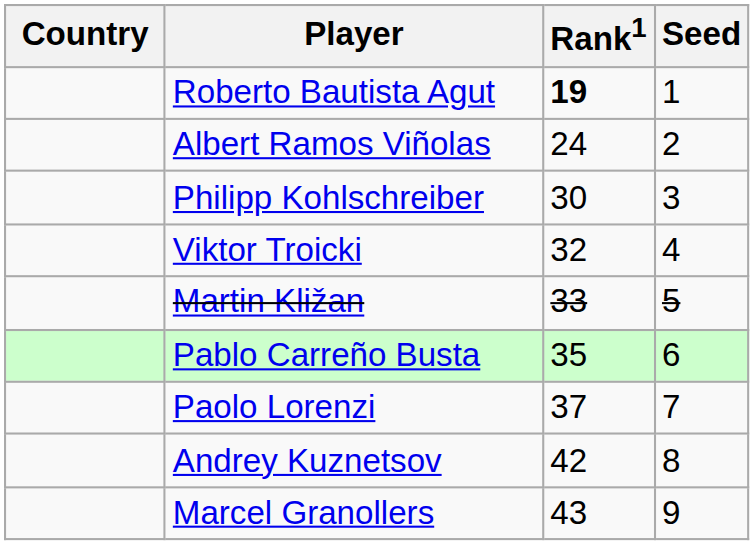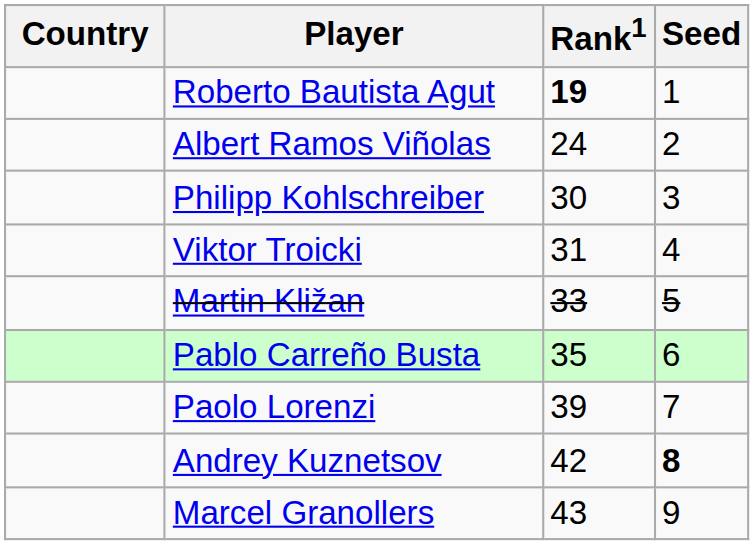 <table class="sortable wikitable">
 <tr>
 <th width="70">Country</th>
 <th width="175">Player</th>
 <th>Rank<sup>1</sup></th>
 <th>Seed</th>
 </tr>
 <tr>
 <td></td>
 <td><a href='#'>Roberto Bautista Agut</a></td>
 <td><strong>19</strong></td>
 <td>1</td>
 </tr>
 <tr>
 <td></td>
 <td><a href='#'>Albert Ramos Viñolas</a></td>
 <td>24</td>
 <td>2</td>
 </tr>
 <tr>
 <td></td>
 <td><a href='#'>Philipp Kohlschreiber</a></td>
 <td>30</td>
 <td>3</td>
 </tr>
 <tr>
 <td></td>
 <td><a href='#'>Viktor Troicki</a></td>
-<td>32</td>
+<td>31</td>
 <td>4</td>
 </tr>
 <tr>
 <td></td>
 <td><s><a href='#'>Martin Kližan</a></s></td>
 <td><s>33</s></td>
 <td><s>5</s></td>
 </tr>
 <tr style="background:#cfc;">
 <td></td>
 <td><a href='#'>Pablo Carreño Busta</a></td>
 <td>35</td>
 <td>6</td>
 </tr>
 <tr>
 <td></td>
 <td><a href='#'>Paolo Lorenzi</a></td>
-<td>37</td>
+<td>39</td>
 <td>7</td>
 </tr>
 <tr>
 <td></td>
 <td><a href='#'>Andrey Kuznetsov</a></td>
 <td>42</td>
-<td>8</td>
+<td><strong>8</strong></td>
 </tr>
 <tr>
 <td></td>
 <td><a href='#'>Marcel Granollers</a></td>
 <td>43</td>
 <td>9</td>
 </tr>
 </table>
